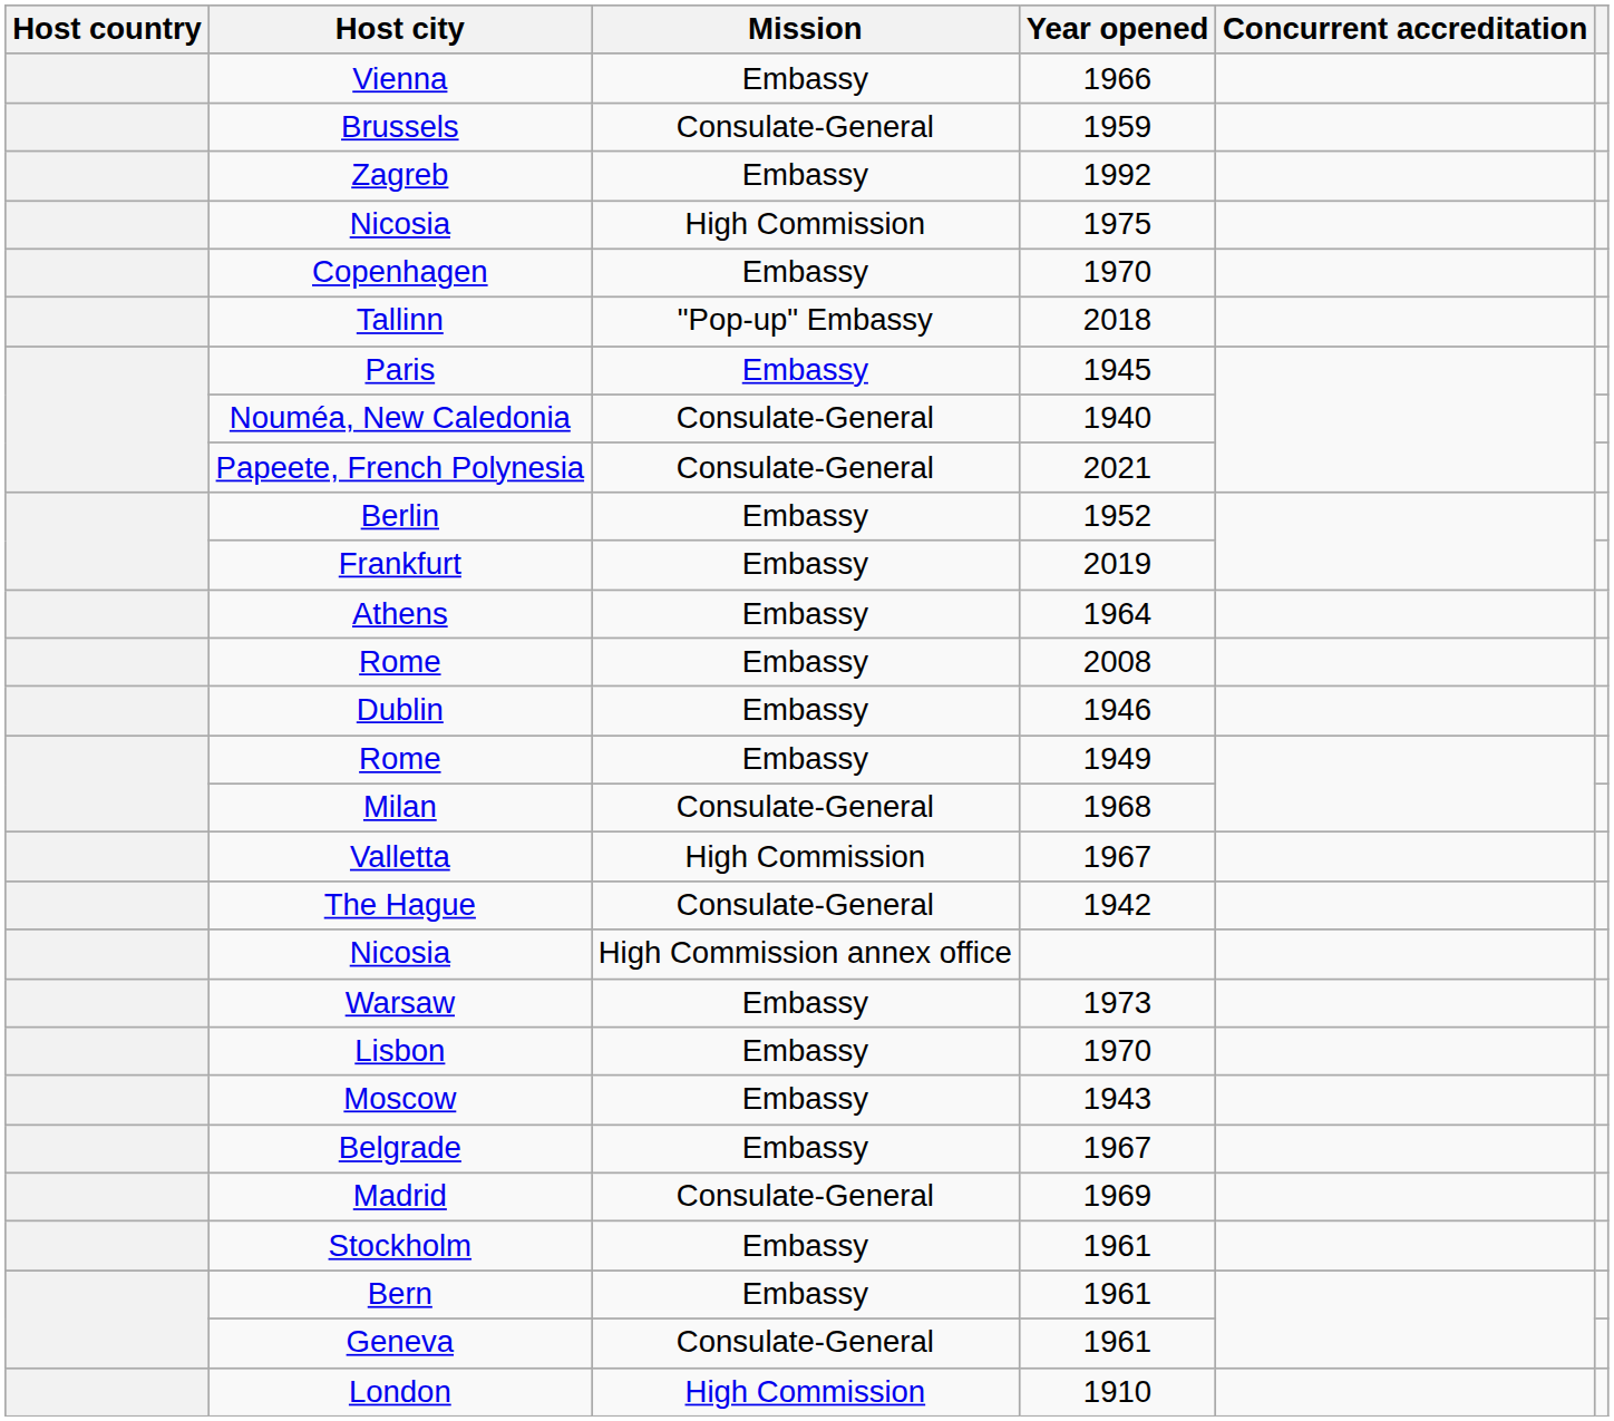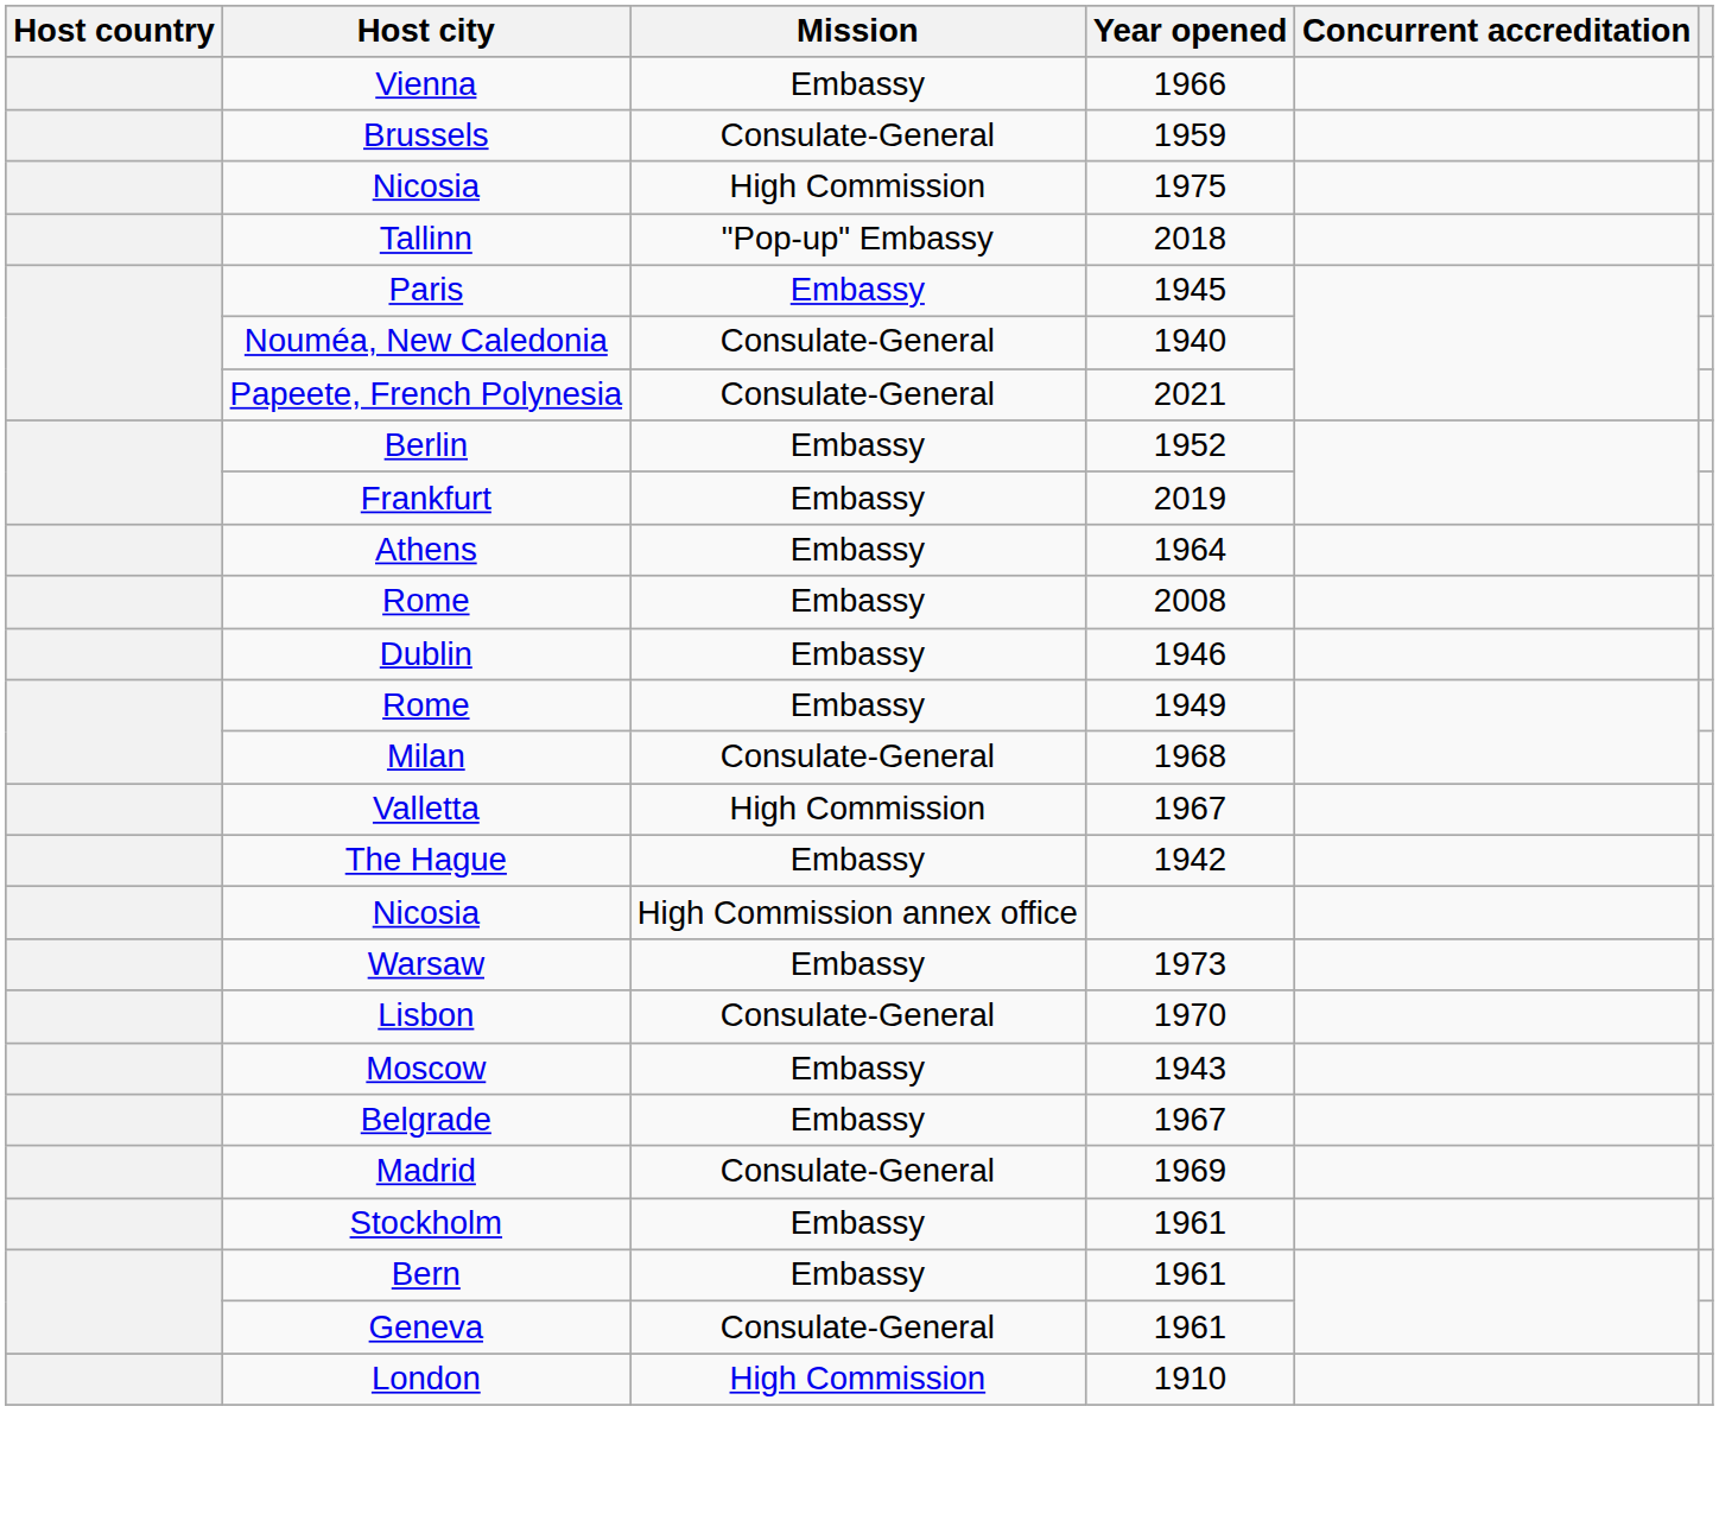 <table class="wikitable plainrowheaders" style="text-align:center;">
 <tr>
 <th scope="col">Host country</th>
 <th scope="col">Host city</th>
 <th scope="col">Mission</th>
 <th scope="col">Year opened</th>
 <th scope="col">Concurrent accreditation</th>
 <th scope="col"></th>
 </tr>
 <tr>
 <th scope="row"></th>
 <td><a href='#'>Vienna</a></td>
 <td>Embassy</td>
 <td>1966</td>
 <td></td>
 <td></td>
 </tr>
 <tr>
 <th scope="row"></th>
 <td><a href='#'>Brussels</a></td>
 <td>Consulate-General</td>
 <td>1959</td>
 <td></td>
 <td></td>
 </tr>
 <tr>
 <th scope="row"></th>
-<td><a href='#'>Zagreb</a></td>
-<td>Embassy</td>
-<td>1992</td>
-<td></td>
-<td></td>
-</tr>
-<tr>
-<th scope="row"></th>
 <td><a href='#'>Nicosia</a></td>
 <td>High Commission</td>
 <td>1975</td>
-<td></td>
-<td></td>
-</tr>
-<tr>
-<th scope="row"></th>
-<td><a href='#'>Copenhagen</a></td>
-<td>Embassy</td>
-<td>1970</td>
 <td></td>
 <td></td>
 </tr>
 <tr>
 <th scope="row"></th>
 <td><a href='#'>Tallinn</a></td>
 <td>"Pop-up" Embassy</td>
 <td>2018</td>
 <td></td>
 <td></td>
 </tr>
 <tr>
 <th scope="row" rowspan="3"></th>
 <td><a href='#'>Paris</a></td>
 <td><a href='#'>Embassy</a></td>
 <td>1945</td>
 <td rowspan="3"></td>
 <td></td>
 </tr>
 <tr>
 <td><a href='#'>Nouméa, New Caledonia</a></td>
 <td>Consulate-General</td>
 <td>1940</td>
 <td></td>
 </tr>
 <tr>
 <td><a href='#'>Papeete, French Polynesia</a></td>
 <td>Consulate-General</td>
 <td>2021</td>
 <td></td>
 </tr>
 <tr>
 <th scope="row" rowspan="2"></th>
 <td><a href='#'>Berlin</a></td>
 <td>Embassy</td>
 <td>1952</td>
 <td rowspan="2"></td>
 <td></td>
 </tr>
 <tr>
 <td><a href='#'>Frankfurt</a></td>
 <td>Embassy</td>
 <td>2019</td>
 <td></td>
 </tr>
 <tr>
 <th scope="row"></th>
 <td><a href='#'>Athens</a></td>
 <td>Embassy</td>
 <td>1964</td>
 <td></td>
 <td></td>
 </tr>
 <tr>
 <th scope="row"></th>
 <td><a href='#'>Rome</a></td>
 <td>Embassy</td>
 <td>2008</td>
 <td></td>
 <td></td>
 </tr>
 <tr>
 <th scope="row"></th>
 <td><a href='#'>Dublin</a></td>
 <td>Embassy</td>
 <td>1946</td>
 <td></td>
 <td></td>
 </tr>
 <tr>
 <th scope="row" rowspan="2"></th>
 <td><a href='#'>Rome</a></td>
 <td>Embassy</td>
 <td>1949</td>
 <td rowspan="2"></td>
 <td></td>
 </tr>
 <tr>
 <td><a href='#'>Milan</a></td>
 <td>Consulate-General</td>
 <td>1968</td>
 <td></td>
 </tr>
 <tr>
 <th scope="row"></th>
 <td><a href='#'>Valletta</a></td>
 <td>High Commission</td>
 <td>1967</td>
 <td></td>
 <td></td>
 </tr>
 <tr>
 <th scope="row"></th>
 <td><a href='#'>The Hague</a></td>
-<td>Consulate-General</td>
+<td>Embassy</td>
 <td>1942</td>
 <td></td>
 <td></td>
 </tr>
 <tr>
 <th scope="row"></th>
 <td><a href='#'>Nicosia</a></td>
 <td>High Commission annex office</td>
 <td></td>
 <td></td>
 <td></td>
 </tr>
 <tr>
 <th scope="row"></th>
 <td><a href='#'>Warsaw</a></td>
 <td>Embassy</td>
 <td>1973</td>
 <td></td>
 <td></td>
 </tr>
 <tr>
 <th scope="row"></th>
 <td><a href='#'>Lisbon</a></td>
-<td>Embassy</td>
+<td>Consulate-General</td>
 <td>1970</td>
 <td></td>
 <td></td>
 </tr>
 <tr>
 <th scope="row"></th>
 <td><a href='#'>Moscow</a></td>
 <td>Embassy</td>
 <td>1943</td>
 <td></td>
 <td></td>
 </tr>
 <tr>
 <th scope="row"></th>
 <td><a href='#'>Belgrade</a></td>
 <td>Embassy</td>
 <td>1967</td>
 <td></td>
 <td></td>
 </tr>
 <tr>
 <th scope="row"></th>
 <td><a href='#'>Madrid</a></td>
 <td>Consulate-General</td>
 <td>1969</td>
 <td></td>
 <td></td>
 </tr>
 <tr>
 <th scope="row"></th>
 <td><a href='#'>Stockholm</a></td>
 <td>Embassy</td>
 <td>1961</td>
 <td></td>
 <td></td>
 </tr>
 <tr>
 <th scope="row" rowspan="2"></th>
 <td><a href='#'>Bern</a></td>
 <td>Embassy</td>
 <td>1961 </td>
 <td rowspan="2"></td>
 <td></td>
 </tr>
 <tr>
 <td><a href='#'>Geneva</a></td>
 <td>Consulate-General</td>
 <td>1961</td>
 <td></td>
 </tr>
 <tr>
 <th scope="row"></th>
 <td><a href='#'>London</a></td>
 <td><a href='#'>High Commission</a></td>
 <td>1910</td>
 <td></td>
 <td></td>
 </tr>
 </table>
